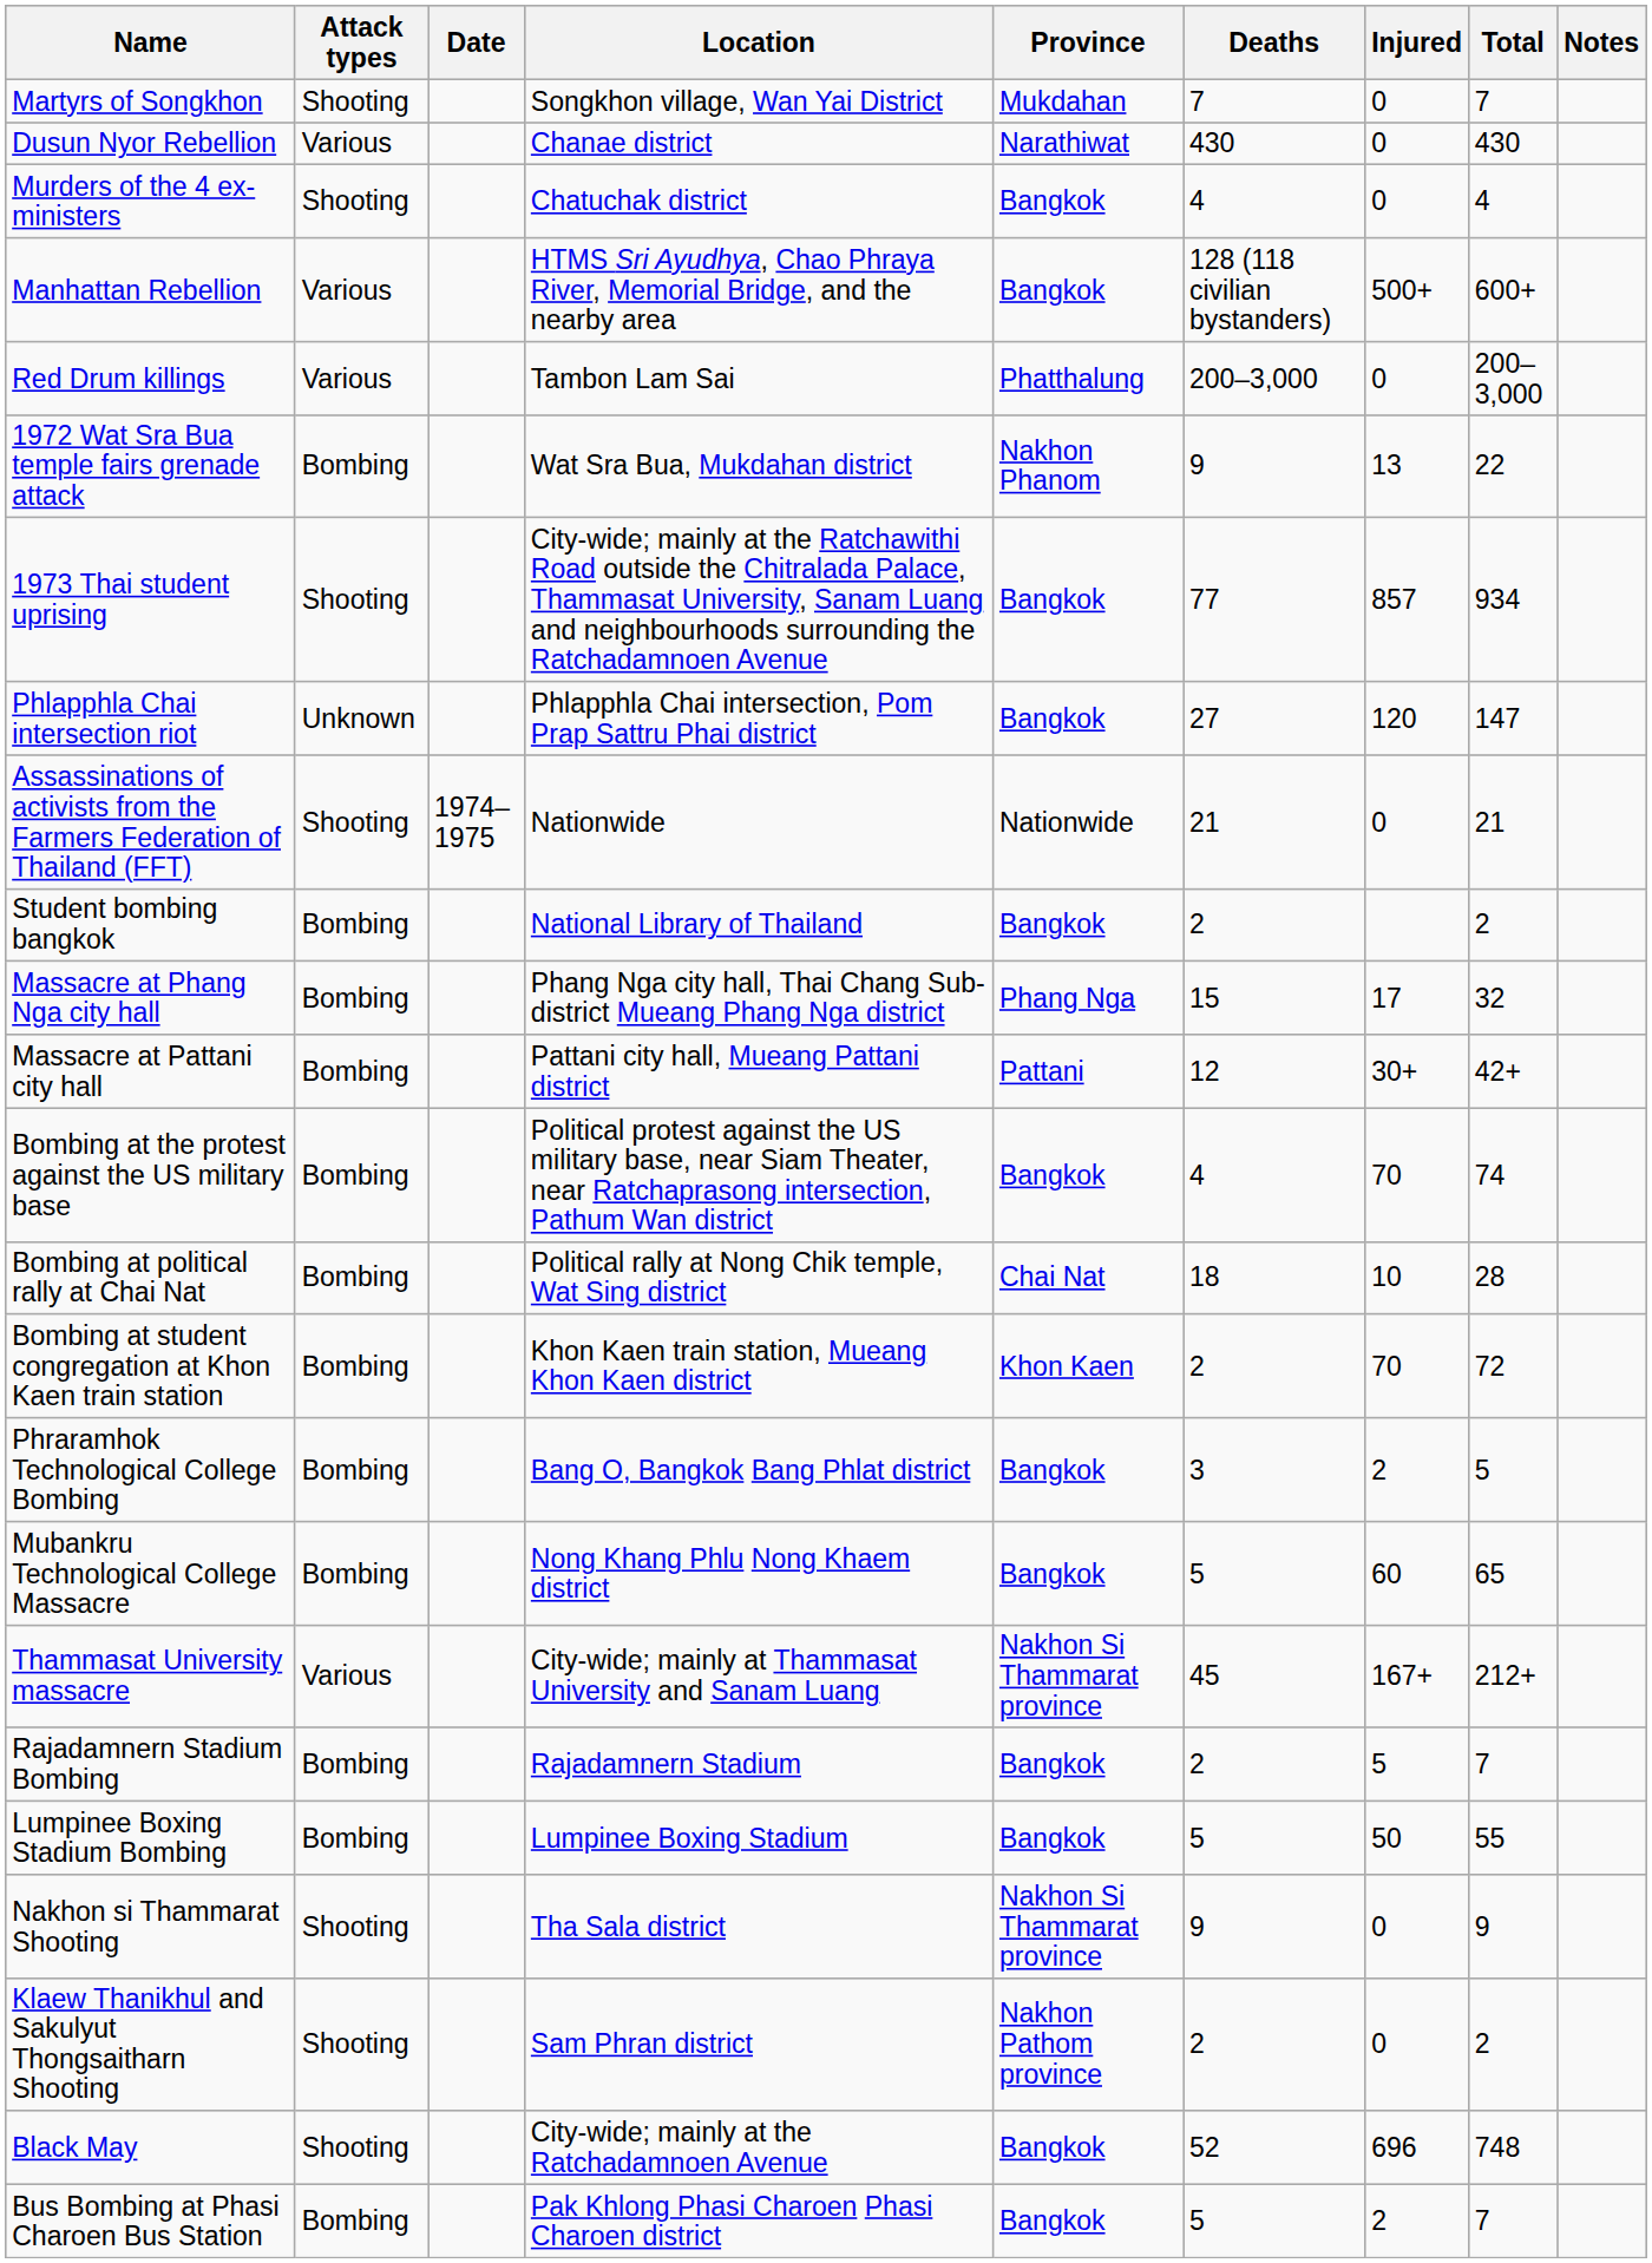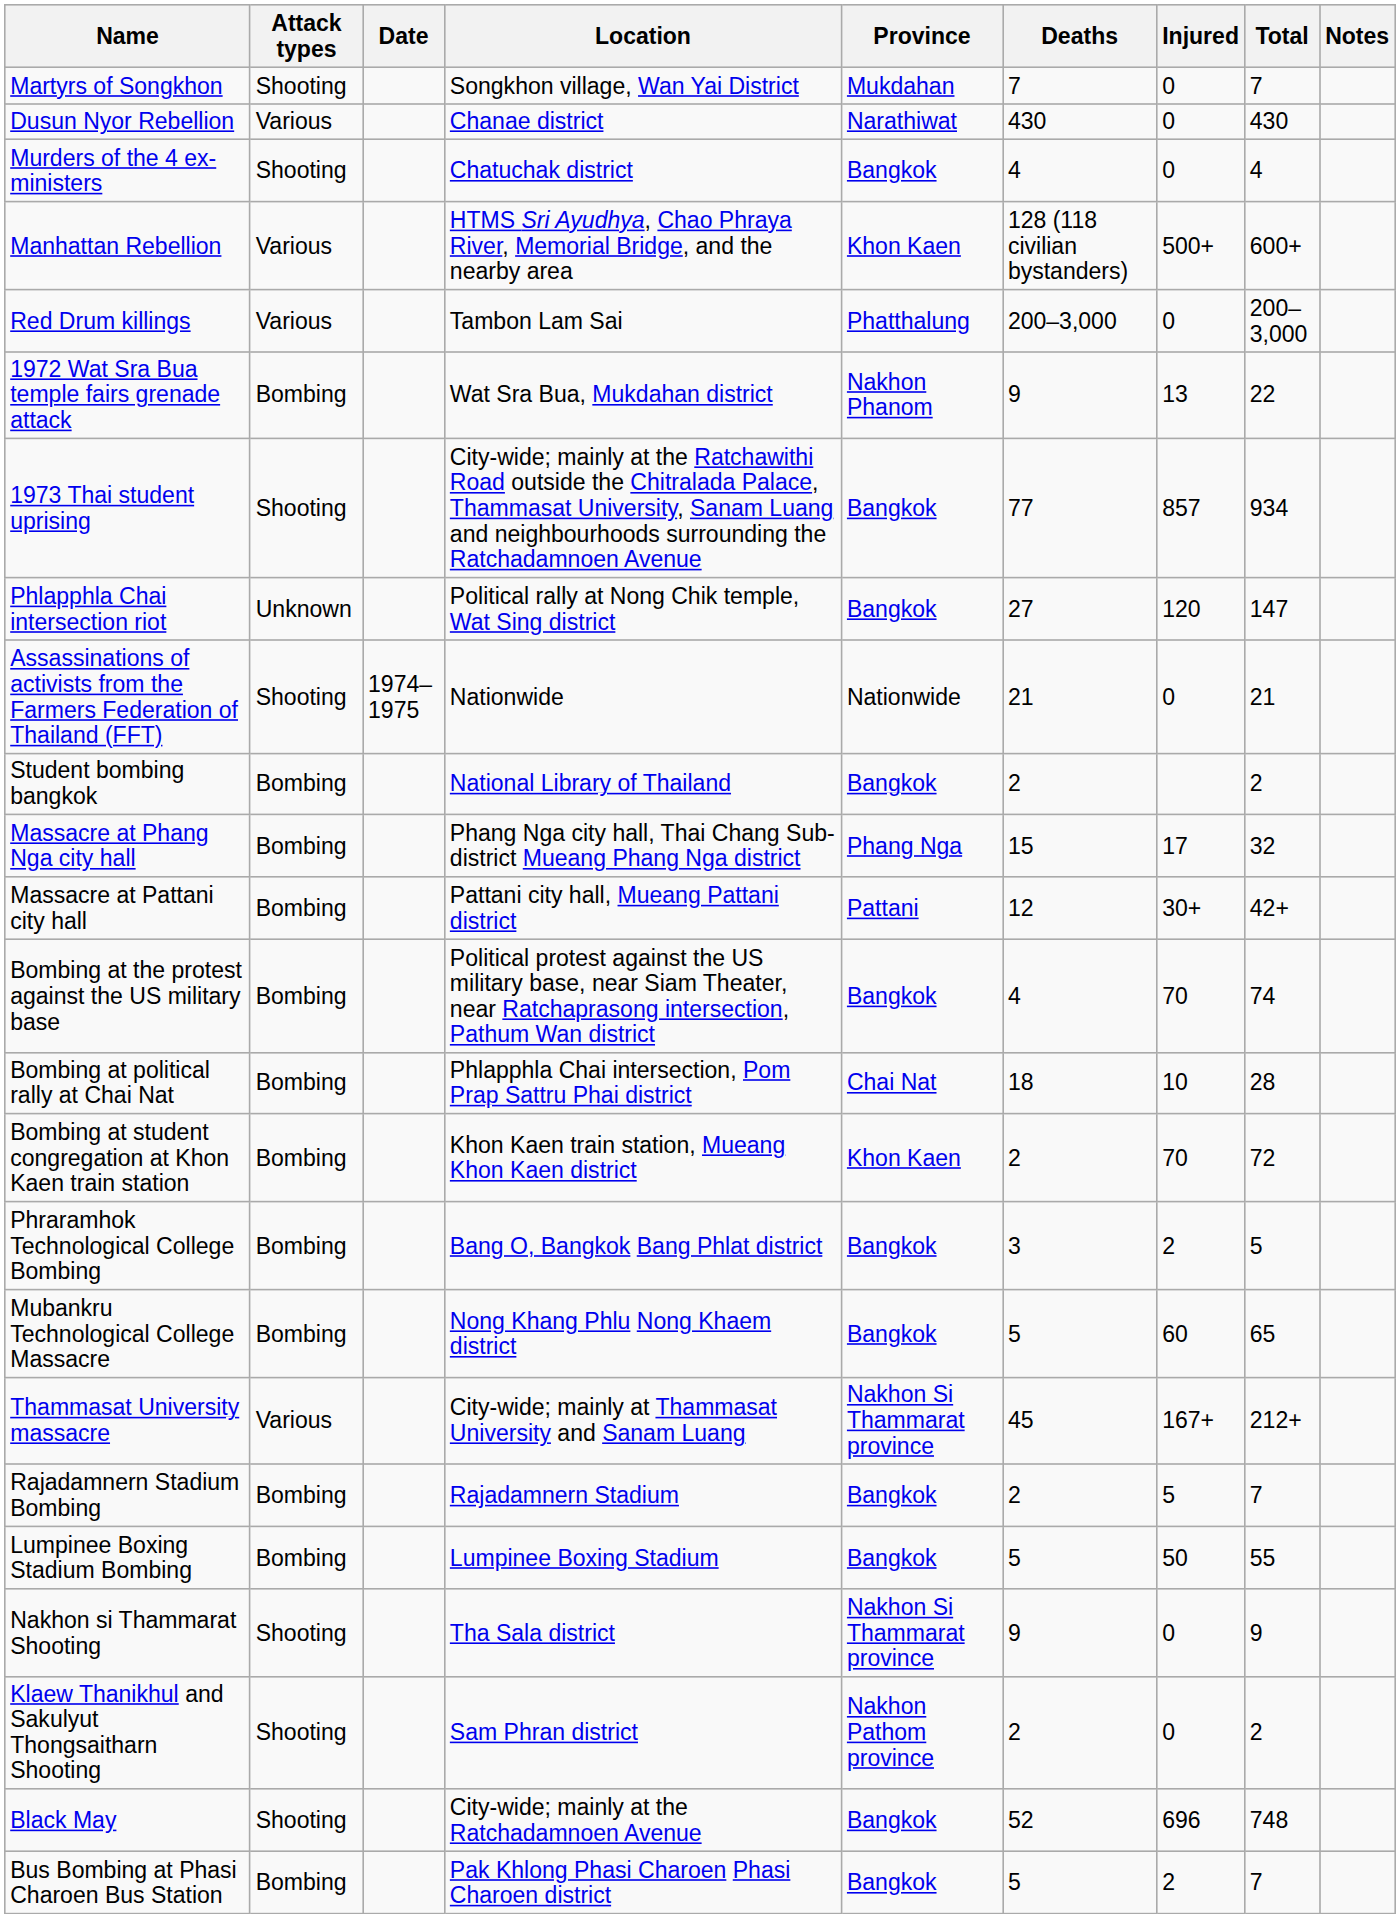 <table class="sortable wikitable" style="font-size:90%;">
 <tr>
 <th>Name</th>
 <th>Attack types</th>
 <th>Date</th>
 <th>Location</th>
 <th>Province</th>
 <th>Deaths</th>
 <th>Injured</th>
 <th>Total</th>
 <th class="unsortable">Notes</th>
 </tr>
 <tr>
 <td><a href='#'>Martyrs of Songkhon</a></td>
 <td>Shooting</td>
 <td></td>
 <td>Songkhon village, <a href='#'>Wan Yai District</a></td>
 <td><a href='#'>Mukdahan</a></td>
 <td>7</td>
 <td>0</td>
 <td>7</td>
 <td></td>
 </tr>
 <tr>
 <td><a href='#'>Dusun Nyor Rebellion</a></td>
 <td>Various</td>
 <td></td>
 <td><a href='#'>Chanae district</a></td>
 <td><a href='#'>Narathiwat</a></td>
 <td>430</td>
 <td>0</td>
 <td>430</td>
 <td></td>
 </tr>
 <tr>
 <td><a href='#'>Murders of the 4 ex-ministers</a></td>
 <td>Shooting</td>
 <td></td>
 <td><a href='#'>Chatuchak district</a></td>
 <td><a href='#'>Bangkok</a></td>
 <td>4</td>
 <td>0</td>
 <td>4</td>
 <td></td>
 </tr>
 <tr>
 <td><a href='#'>Manhattan Rebellion</a></td>
 <td>Various</td>
 <td></td>
 <td><a href='#'>HTMS <em>Sri Ayudhya</em></a>, <a href='#'>Chao Phraya River</a>, <a href='#'>Memorial Bridge</a>, and the nearby area</td>
-<td><a href='#'>Bangkok</a></td>
+<td><a href='#'>Khon Kaen</a></td>
 <td>128 (118 civilian bystanders)</td>
 <td>500+</td>
 <td>600+</td>
 <td></td>
 </tr>
 <tr>
 <td><a href='#'>Red Drum killings</a></td>
 <td>Various</td>
 <td></td>
 <td>Tambon Lam Sai</td>
 <td><a href='#'>Phatthalung</a></td>
 <td>200–3,000</td>
 <td>0</td>
 <td>200–3,000</td>
 <td></td>
 </tr>
 <tr>
 <td><a href='#'>1972 Wat Sra Bua temple fairs grenade attack</a></td>
 <td>Bombing</td>
 <td></td>
 <td>Wat Sra Bua, <a href='#'>Mukdahan district</a></td>
 <td><a href='#'>Nakhon Phanom</a></td>
 <td>9</td>
 <td>13</td>
 <td>22</td>
 <td></td>
 </tr>
 <tr>
 <td><a href='#'>1973 Thai student uprising</a></td>
 <td>Shooting</td>
 <td></td>
 <td>City-wide; mainly at the <a href='#'>Ratchawithi Road</a> outside the <a href='#'>Chitralada Palace</a>, <a href='#'>Thammasat University</a>, <a href='#'>Sanam Luang</a> and neighbourhoods surrounding the <a href='#'>Ratchadamnoen Avenue</a></td>
 <td><a href='#'>Bangkok</a></td>
 <td>77</td>
 <td>857</td>
 <td>934</td>
 <td></td>
 </tr>
 <tr>
 <td><a href='#'>Phlapphla Chai intersection riot</a></td>
 <td>Unknown</td>
 <td></td>
-<td>Phlapphla Chai intersection, <a href='#'>Pom Prap Sattru Phai district</a></td>
+<td>Political rally at Nong Chik temple, <a href='#'>Wat Sing district</a></td>
 <td><a href='#'>Bangkok</a></td>
 <td>27</td>
 <td>120</td>
 <td>147</td>
 <td></td>
 </tr>
 <tr>
 <td><a href='#'>Assassinations of activists from the Farmers Federation of Thailand (FFT)</a></td>
 <td>Shooting</td>
 <td>1974–1975</td>
 <td>Nationwide</td>
 <td>Nationwide</td>
 <td>21</td>
 <td>0</td>
 <td>21</td>
 <td></td>
 </tr>
 <tr>
 <td>Student bombing bangkok</td>
 <td>Bombing</td>
 <td></td>
 <td><a href='#'>National Library of Thailand</a></td>
 <td><a href='#'>Bangkok</a></td>
 <td>2</td>
 <td></td>
 <td>2</td>
 <td></td>
 </tr>
 <tr>
 <td><a href='#'>Massacre at Phang Nga city hall</a></td>
 <td>Bombing</td>
 <td></td>
 <td>Phang Nga city hall, Thai Chang Sub-district <a href='#'>Mueang Phang Nga district</a></td>
 <td><a href='#'>Phang Nga</a></td>
 <td>15</td>
 <td>17</td>
 <td>32</td>
 <td></td>
 </tr>
 <tr>
 <td>Massacre at Pattani city hall</td>
 <td>Bombing</td>
 <td></td>
 <td>Pattani city hall, <a href='#'>Mueang Pattani district</a></td>
 <td><a href='#'>Pattani</a></td>
 <td>12</td>
 <td>30+</td>
 <td>42+</td>
 <td></td>
 </tr>
 <tr>
 <td>Bombing at the protest against the US military base</td>
 <td>Bombing</td>
 <td></td>
 <td>Political protest against the US military base, near Siam Theater, near <a href='#'>Ratchaprasong intersection</a>, <a href='#'>Pathum Wan district</a></td>
 <td><a href='#'>Bangkok</a></td>
 <td>4</td>
 <td>70</td>
 <td>74</td>
 <td></td>
 </tr>
 <tr>
 <td>Bombing at political rally at Chai Nat</td>
 <td>Bombing</td>
 <td></td>
-<td>Political rally at Nong Chik temple, <a href='#'>Wat Sing district</a></td>
+<td>Phlapphla Chai intersection, <a href='#'>Pom Prap Sattru Phai district</a></td>
 <td><a href='#'>Chai Nat</a></td>
 <td>18</td>
 <td>10</td>
 <td>28</td>
 <td></td>
 </tr>
 <tr>
 <td>Bombing at student congregation at Khon Kaen train station</td>
 <td>Bombing</td>
 <td></td>
 <td>Khon Kaen train station, <a href='#'>Mueang Khon Kaen district</a></td>
 <td><a href='#'>Khon Kaen</a></td>
 <td>2</td>
 <td>70</td>
 <td>72</td>
 <td></td>
 </tr>
 <tr>
 <td>Phraramhok Technological College Bombing</td>
 <td>Bombing</td>
 <td></td>
 <td><a href='#'>Bang O, Bangkok</a> <a href='#'>Bang Phlat district</a></td>
 <td><a href='#'>Bangkok</a></td>
 <td>3</td>
 <td>2</td>
 <td>5</td>
 <td></td>
 </tr>
 <tr>
 <td>Mubankru Technological College Massacre</td>
 <td>Bombing</td>
 <td></td>
 <td><a href='#'>Nong Khang Phlu</a> <a href='#'>Nong Khaem district</a></td>
 <td><a href='#'>Bangkok</a></td>
 <td>5</td>
 <td>60</td>
 <td>65</td>
 <td></td>
 </tr>
 <tr>
 <td><a href='#'>Thammasat University massacre</a></td>
 <td>Various</td>
 <td></td>
 <td>City-wide; mainly at <a href='#'>Thammasat University</a> and <a href='#'>Sanam Luang</a></td>
 <td><a href='#'>Nakhon Si Thammarat province</a></td>
 <td>45</td>
 <td>167+</td>
 <td>212+</td>
 <td></td>
 </tr>
 <tr>
 <td>Rajadamnern Stadium Bombing</td>
 <td>Bombing</td>
 <td></td>
 <td><a href='#'>Rajadamnern Stadium</a></td>
 <td><a href='#'>Bangkok</a></td>
 <td>2</td>
 <td>5</td>
 <td>7</td>
 <td></td>
 </tr>
 <tr>
 <td>Lumpinee Boxing Stadium Bombing</td>
 <td>Bombing</td>
 <td></td>
 <td><a href='#'>Lumpinee Boxing Stadium</a></td>
 <td><a href='#'>Bangkok</a></td>
 <td>5</td>
 <td>50</td>
 <td>55</td>
 <td></td>
 </tr>
 <tr>
 <td>Nakhon si Thammarat Shooting</td>
 <td>Shooting</td>
 <td></td>
 <td><a href='#'>Tha Sala district</a></td>
 <td><a href='#'>Nakhon Si Thammarat province</a></td>
 <td>9</td>
 <td>0</td>
 <td>9</td>
 <td></td>
 </tr>
 <tr>
 <td><a href='#'>Klaew Thanikhul</a> and Sakulyut Thongsaitharn Shooting</td>
 <td>Shooting</td>
 <td></td>
 <td><a href='#'>Sam Phran district</a></td>
 <td><a href='#'>Nakhon Pathom province</a></td>
 <td>2</td>
 <td>0</td>
 <td>2</td>
 </tr>
 <tr>
 <td><a href='#'>Black May</a></td>
 <td>Shooting</td>
 <td></td>
 <td>City-wide; mainly at the <a href='#'>Ratchadamnoen Avenue</a></td>
 <td><a href='#'>Bangkok</a></td>
 <td>52</td>
 <td>696</td>
 <td>748</td>
 <td></td>
 </tr>
 <tr>
 <td>Bus Bombing at Phasi Charoen Bus Station</td>
 <td>Bombing</td>
 <td></td>
 <td><a href='#'>Pak Khlong Phasi Charoen</a> <a href='#'>Phasi Charoen district</a></td>
 <td><a href='#'>Bangkok</a></td>
 <td>5</td>
 <td>2</td>
 <td>7</td>
 <td></td>
 </tr>
 </table>
